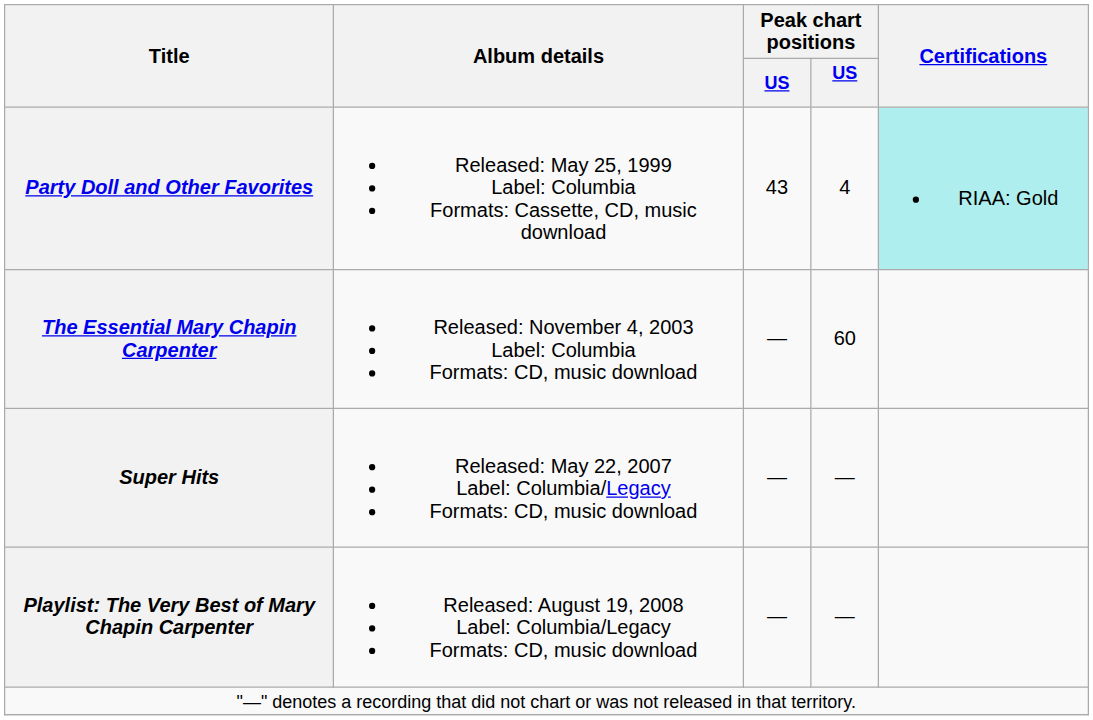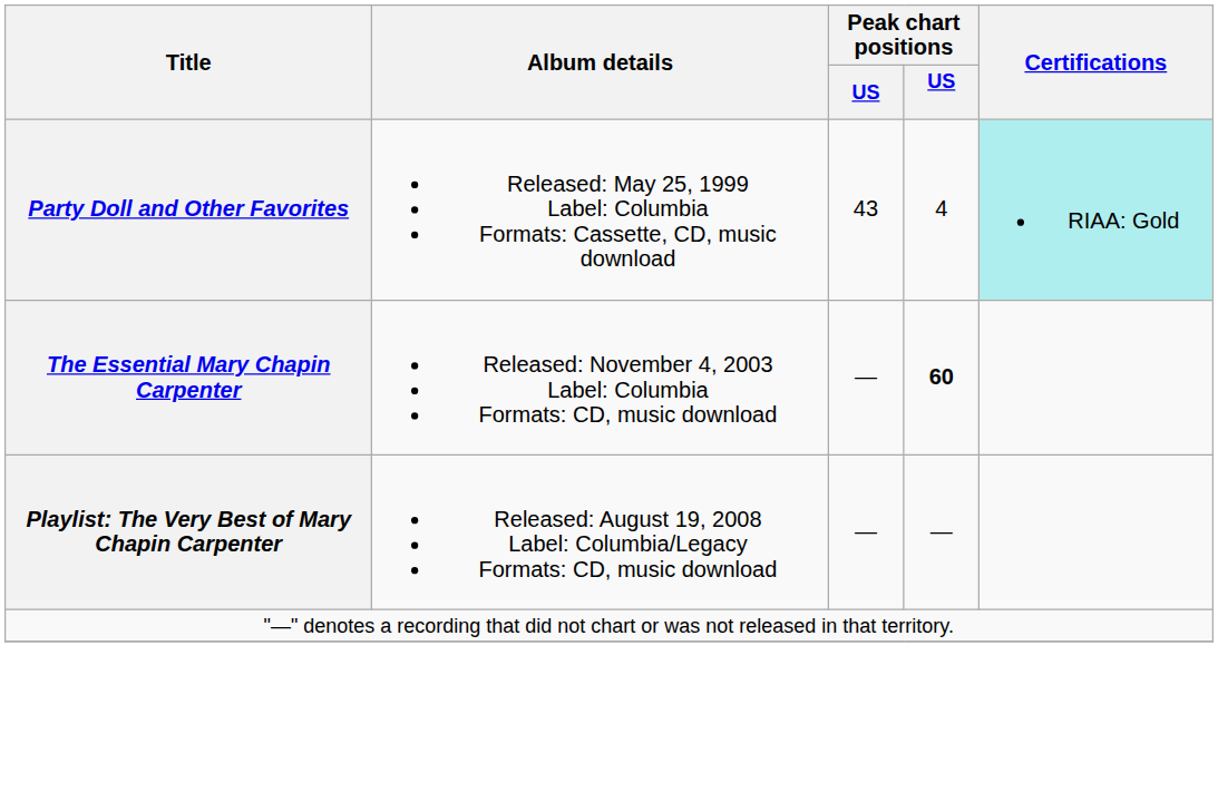 <table class="wikitable plainrowheaders" style="text-align:center;" border="1">
 <tr>
 <th scope="col" rowspan="2" style="width:16em;">Title</th>
 <th scope="col" rowspan="2" style="width:20em;">Album details</th>
 <th scope="col" colspan="2">Peak chart<br>positions</th>
 <th scope="col" rowspan="2" style="width:10em;"><a href='#'>Certifications</a></th>
 </tr>
 <tr>
 <th scope="col" style="width:3.3em;font-size:90%;"><a href='#'>US</a><br></th>
 <th scope="col" style="width:3.3em;font-size:90%;"><a href='#'>US<br></a><br></th>
 </tr>
 <tr>
 <th scope="row"><em><a href='#'>Party Doll and Other Favorites</a></em></th>
 <td><br><ul><li>Released: May 25, 1999</li><li>Label: Columbia</li><li>Formats: Cassette, CD, music download</li></ul></td>
 <td>43</td>
 <td>4</td>
 <td style="background: paleturquoise;"><br><ul><li>RIAA: Gold</li></ul></td>
 </tr>
 <tr>
 <th scope="row"><em><a href='#'>The Essential Mary Chapin<br>Carpenter</a></em></th>
 <td><br><ul><li>Released: November 4, 2003</li><li>Label: Columbia</li><li>Formats: CD, music download</li></ul></td>
 <td>—</td>
-<td>60</td>
-<td></td>
-</tr>
-<tr>
-<th scope="row"><em>Super Hits</em></th>
-<td><br><ul><li>Released: May 22, 2007</li><li>Label: Columbia/<a href='#'>Legacy</a></li><li>Formats: CD, music download</li></ul></td>
-<td>—</td>
-<td>—</td>
+<td><strong>60</strong></td>
 <td></td>
 </tr>
 <tr>
 <th scope="row"><em>Playlist: The Very Best of Mary<br>Chapin Carpenter</em></th>
 <td><br><ul><li>Released: August 19, 2008</li><li>Label: Columbia/Legacy</li><li>Formats: CD, music download</li></ul></td>
 <td>—</td>
 <td>—</td>
 <td></td>
 </tr>
 <tr>
 <td colspan="5" style="font-size:90%">"—" denotes a recording that did not chart or was not released in that territory.</td>
 </tr>
 <tr>
 </tr>
 </table>
